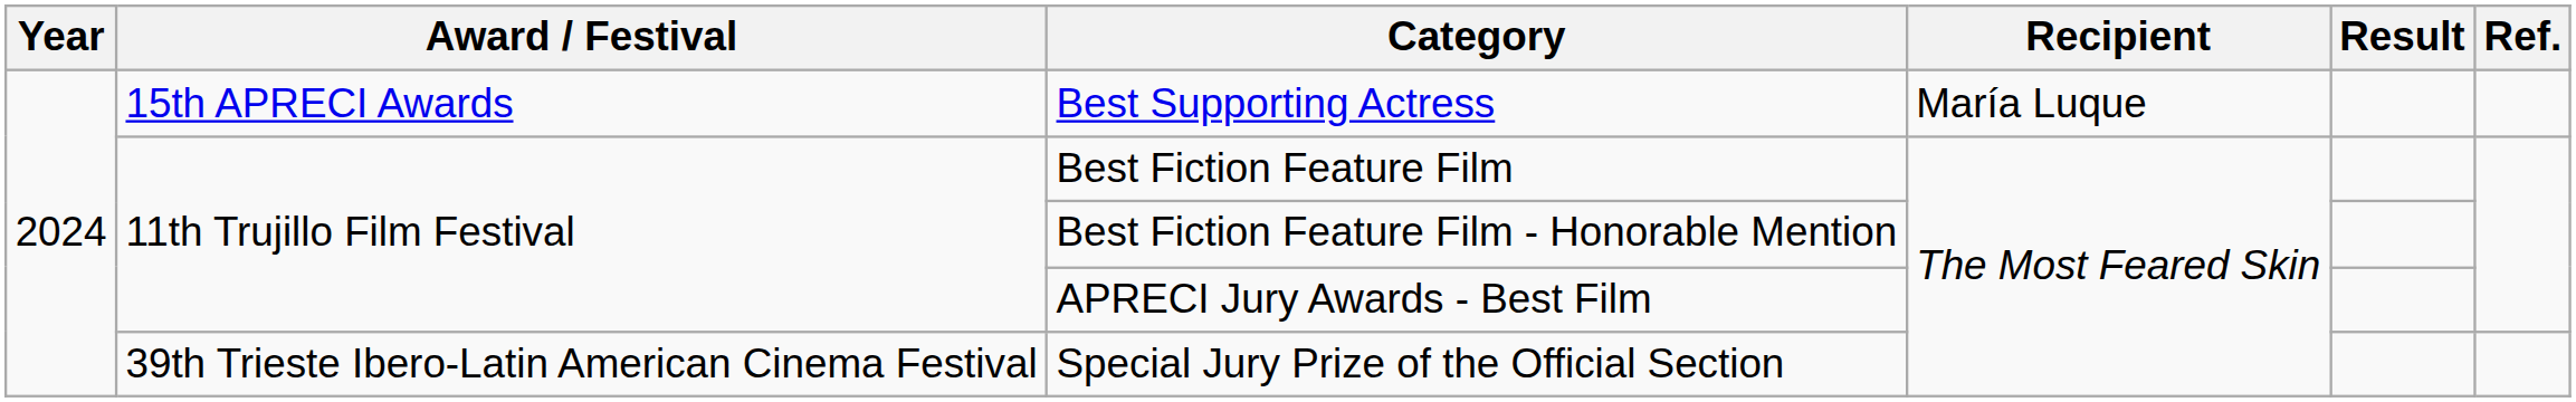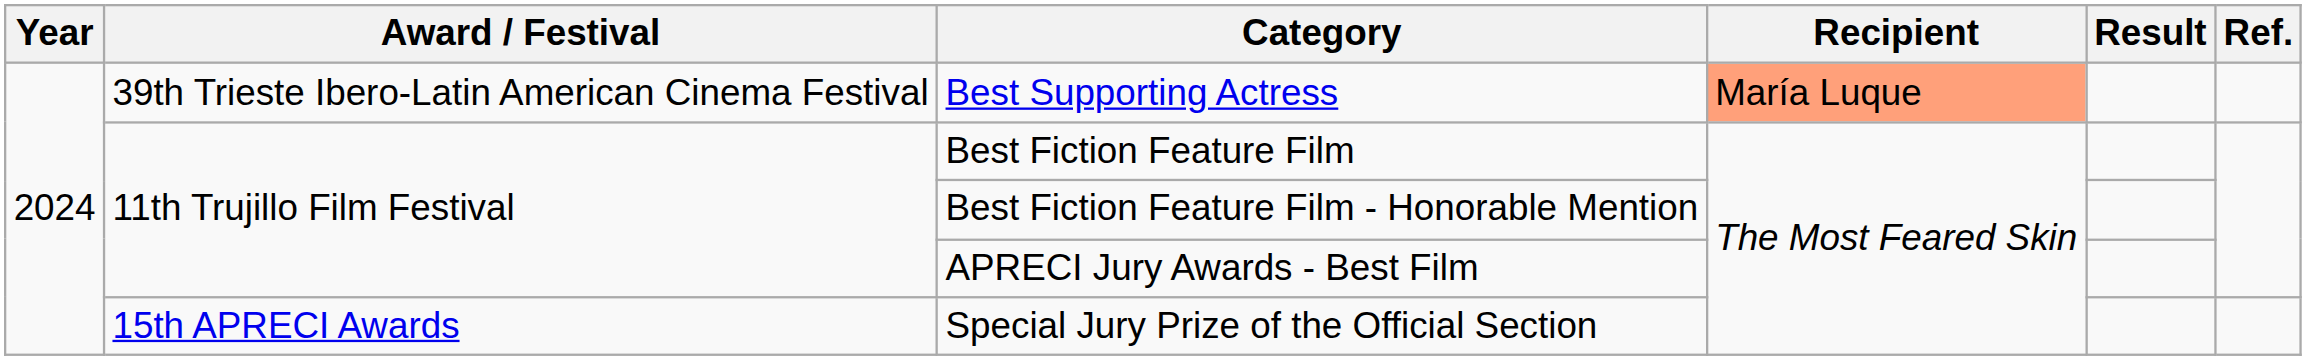 <table class="wikitable">
 <tr>
 <th>Year</th>
 <th>Award / Festival</th>
 <th>Category</th>
 <th>Recipient</th>
 <th>Result</th>
 <th>Ref.</th>
 </tr>
 <tr>
 <td rowspan="5">2024</td>
-<td><a href='#'>15th APRECI Awards</a></td>
+<td>39th Trieste Ibero-Latin American Cinema Festival</td>
 <td><a href='#'>Best Supporting Actress</a></td>
-<td>María Luque</td>
+<td style="background: lightsalmon;">María Luque</td>
 <td></td>
 <td></td>
 </tr>
 <tr>
 <td rowspan="3">11th Trujillo Film Festival</td>
 <td>Best Fiction Feature Film</td>
 <td rowspan="4"><em>The Most Feared Skin</em></td>
 <td></td>
 <td rowspan="3"></td>
 </tr>
 <tr>
 <td>Best Fiction Feature Film - Honorable Mention</td>
 <td></td>
 </tr>
 <tr>
 <td>APRECI Jury Awards - Best Film</td>
 <td></td>
 </tr>
 <tr>
-<td>39th Trieste Ibero-Latin American Cinema Festival</td>
+<td><a href='#'>15th APRECI Awards</a></td>
 <td>Special Jury Prize of the Official Section</td>
 <td></td>
 <td></td>
 </tr>
 </table>
